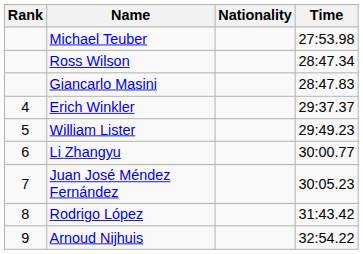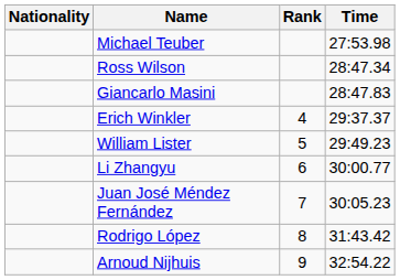 <table class="wikitable sortable" style="text-align:center">
 <tr>
+<th>Nationality</th>
+<th width=180>Name</th>
 <th width=20>Rank</th>
-<th width=180>Name</th>
-<th>Nationality</th>
 <th>Time</th>
 </tr>
 <tr>
+<td align=left></td>
+<td align=left><a href='#'>Michael Teuber</a></td>
 <td></td>
-<td align=left><a href='#'>Michael Teuber</a></td>
-<td align=left></td>
 <td>27:53.98</td>
 </tr>
 <tr>
+<td align=left></td>
+<td align=left><a href='#'>Ross Wilson</a></td>
 <td></td>
-<td align=left><a href='#'>Ross Wilson</a></td>
-<td align=left></td>
 <td>28:47.34</td>
 </tr>
 <tr>
+<td align=left></td>
+<td align=left><a href='#'>Giancarlo Masini</a></td>
 <td></td>
-<td align=left><a href='#'>Giancarlo Masini</a></td>
-<td align=left></td>
 <td>28:47.83</td>
 </tr>
 <tr>
+<td align=left></td>
+<td align=left><a href='#'>Erich Winkler</a></td>
 <td>4</td>
-<td align=left><a href='#'>Erich Winkler</a></td>
-<td align=left></td>
 <td>29:37.37</td>
 </tr>
 <tr>
+<td align=left></td>
+<td align=left><a href='#'>William Lister</a></td>
 <td>5</td>
-<td align=left><a href='#'>William Lister</a></td>
-<td align=left></td>
 <td>29:49.23</td>
 </tr>
 <tr>
+<td align=left></td>
+<td align=left><a href='#'>Li Zhangyu</a></td>
 <td>6</td>
-<td align=left><a href='#'>Li Zhangyu</a></td>
-<td align=left></td>
 <td>30:00.77</td>
 </tr>
 <tr>
+<td align=left></td>
+<td align=left><a href='#'>Juan José Méndez Fernández</a></td>
 <td>7</td>
-<td align=left><a href='#'>Juan José Méndez Fernández</a></td>
-<td align=left></td>
 <td>30:05.23</td>
 </tr>
 <tr>
+<td align=left></td>
+<td align=left><a href='#'>Rodrigo López</a></td>
 <td>8</td>
-<td align=left><a href='#'>Rodrigo López</a></td>
-<td align=left></td>
 <td>31:43.42</td>
 </tr>
 <tr>
+<td align=left></td>
+<td align=left><a href='#'>Arnoud Nijhuis</a></td>
 <td>9</td>
-<td align=left><a href='#'>Arnoud Nijhuis</a></td>
-<td align=left></td>
 <td>32:54.22</td>
 </tr>
 </table>
